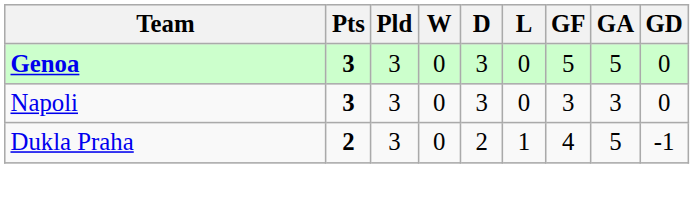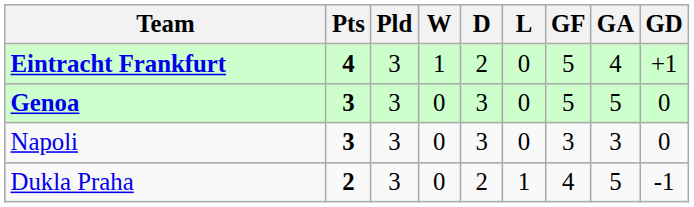 <table class="wikitable" style="text-align:center;">
 <tr>
 <th width=200>Team</th>
 <th width=20>Pts</th>
 <th width=20>Pld</th>
 <th width=20>W</th>
 <th width=20>D</th>
 <th width=20>L</th>
 <th width=20>GF</th>
 <th width=20>GA</th>
 <th width=20>GD</th>
+</tr>
+<tr style="background:#ccffcc">
+<td style="text-align:left"><strong> <a href='#'>Eintracht Frankfurt</a></strong></td>
+<td><strong>4</strong></td>
+<td>3</td>
+<td>1</td>
+<td>2</td>
+<td>0</td>
+<td>5</td>
+<td>4</td>
+<td>+1</td>
 </tr>
 <tr style="background:#ccffcc">
 <td style="text-align:left"><strong> <a href='#'>Genoa</a></strong></td>
 <td><strong>3</strong></td>
 <td>3</td>
 <td>0</td>
 <td>3</td>
 <td>0</td>
 <td>5</td>
 <td>5</td>
 <td>0</td>
 </tr>
 <tr>
 <td style="text-align:left"> <a href='#'>Napoli</a></td>
 <td><strong>3</strong></td>
 <td>3</td>
 <td>0</td>
 <td>3</td>
 <td>0</td>
 <td>3</td>
 <td>3</td>
 <td>0</td>
 </tr>
 <tr>
 <td style="text-align:left"> <a href='#'>Dukla Praha</a></td>
 <td><strong>2</strong></td>
 <td>3</td>
 <td>0</td>
 <td>2</td>
 <td>1</td>
 <td>4</td>
 <td>5</td>
 <td>-1</td>
 </tr>
 </table>
